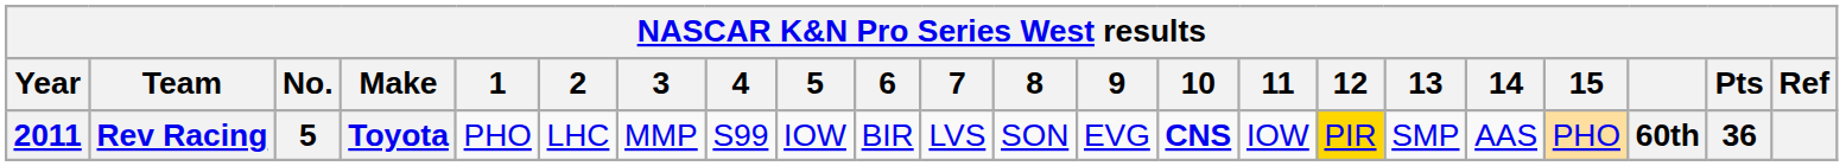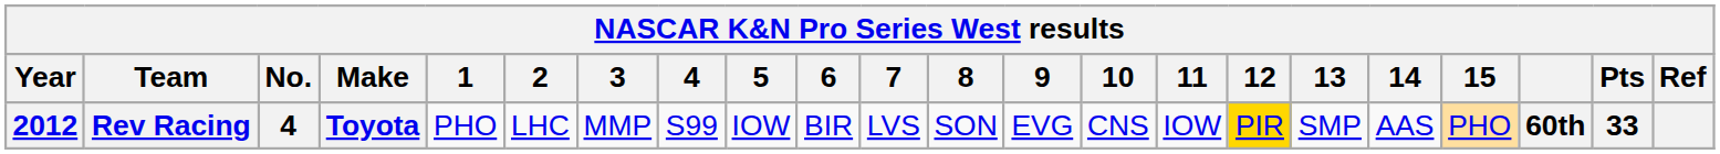 <table class="wikitable" style="text-align:center; font-size:75%">
 <tr>
 <th colspan=23><a href='#'>NASCAR K&N Pro Series West</a> results</th>
 </tr>
 <tr>
 <th>Year</th>
 <th>Team</th>
 <th>No.</th>
 <th>Make</th>
 <th>1</th>
 <th>2</th>
 <th>3</th>
 <th>4</th>
 <th>5</th>
 <th>6</th>
 <th>7</th>
 <th>8</th>
 <th>9</th>
 <th>10</th>
 <th>11</th>
 <th>12</th>
 <th>13</th>
 <th>14</th>
 <th>15</th>
 <th></th>
 <th>Pts</th>
 <th>Ref</th>
 </tr>
 <tr>
-<th><a href='#'>2011</a></th>
+<th><a href='#'>2012</a></th>
 <th><a href='#'>Rev Racing</a></th>
-<th>5</th>
+<th>4</th>
 <th><a href='#'>Toyota</a></th>
 <td><a href='#'>PHO</a></td>
 <td><a href='#'>LHC</a></td>
 <td><a href='#'>MMP</a></td>
 <td><a href='#'>S99</a></td>
 <td><a href='#'>IOW</a></td>
 <td><a href='#'>BIR</a></td>
 <td><a href='#'>LVS</a></td>
 <td><a href='#'>SON</a></td>
 <td><a href='#'>EVG</a></td>
-<td><strong><a href='#'>CNS</a></strong></td>
+<td><a href='#'>CNS</a></td>
 <td><a href='#'>IOW</a></td>
 <td style="background: gold;"><a href='#'>PIR</a></td>
 <td><a href='#'>SMP</a></td>
 <td><a href='#'>AAS</a></td>
 <td style="background:#FFDF9F;"><a href='#'>PHO</a><br></td>
 <th>60th</th>
-<th>36</th>
+<th>33</th>
 <th></th>
 </tr>
 </table>
